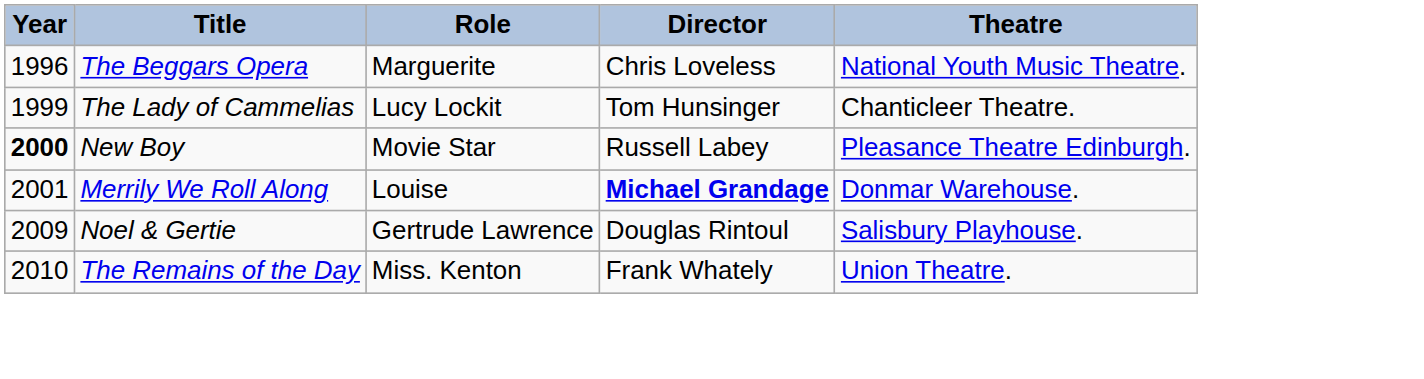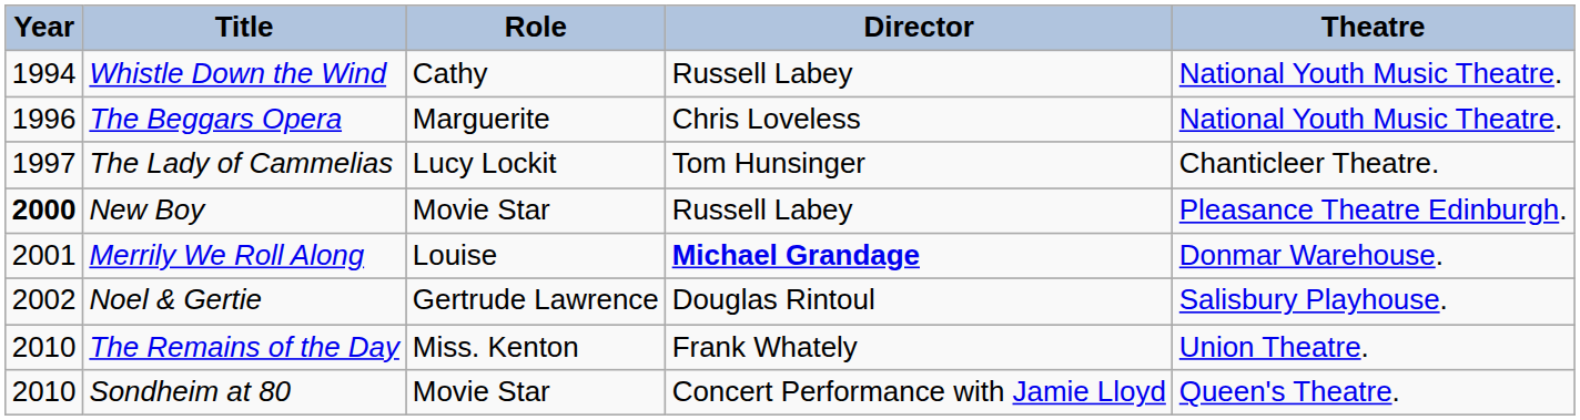 <table class="wikitable">
 <tr>
 <th style="background:#B0C4DE;">Year</th>
 <th style="background:#B0C4DE;">Title</th>
 <th style="background:#B0C4DE;">Role</th>
 <th style="background:#B0C4DE;">Director</th>
 <th style="background:#B0C4DE;">Theatre</th>
 </tr>
 <tr>
+<td>1994</td>
+<td><em><a href='#'>Whistle Down the Wind</a></em></td>
+<td>Cathy</td>
+<td>Russell Labey</td>
+<td><a href='#'>National Youth Music Theatre</a>.</td>
+</tr>
+<tr>
 <td>1996</td>
 <td><em><a href='#'>The Beggars Opera</a></em></td>
 <td>Marguerite</td>
 <td>Chris Loveless</td>
 <td><a href='#'>National Youth Music Theatre</a>.</td>
 </tr>
 <tr>
-<td>1999</td>
+<td>1997</td>
 <td><em>The Lady of Cammelias</em></td>
 <td>Lucy Lockit</td>
 <td>Tom Hunsinger</td>
 <td>Chanticleer Theatre.</td>
 </tr>
 <tr>
 <td><strong>2000</strong></td>
 <td><em>New Boy</em></td>
 <td>Movie Star</td>
 <td>Russell Labey</td>
 <td><a href='#'>Pleasance Theatre Edinburgh</a>.</td>
 </tr>
 <tr>
 <td>2001</td>
 <td><em><a href='#'>Merrily We Roll Along</a></em></td>
 <td>Louise</td>
 <td><strong><a href='#'>Michael Grandage</a></strong></td>
 <td><a href='#'>Donmar Warehouse</a>.</td>
 </tr>
 <tr>
-<td>2009</td>
+<td>2002</td>
 <td><em>Noel & Gertie</em></td>
 <td>Gertrude Lawrence</td>
 <td>Douglas Rintoul</td>
 <td><a href='#'>Salisbury Playhouse</a>.</td>
 </tr>
 <tr>
 <td>2010</td>
 <td><em><a href='#'>The Remains of the Day</a></em></td>
 <td>Miss. Kenton</td>
 <td>Frank Whately</td>
 <td><a href='#'>Union Theatre</a>.</td>
 </tr>
+<tr>
+<td>2010</td>
+<td><em>Sondheim at 80</em></td>
+<td>Movie Star</td>
+<td>Concert Performance with <a href='#'>Jamie Lloyd</a></td>
+<td><a href='#'>Queen's Theatre</a>.</td>
+</tr>
 </table>
